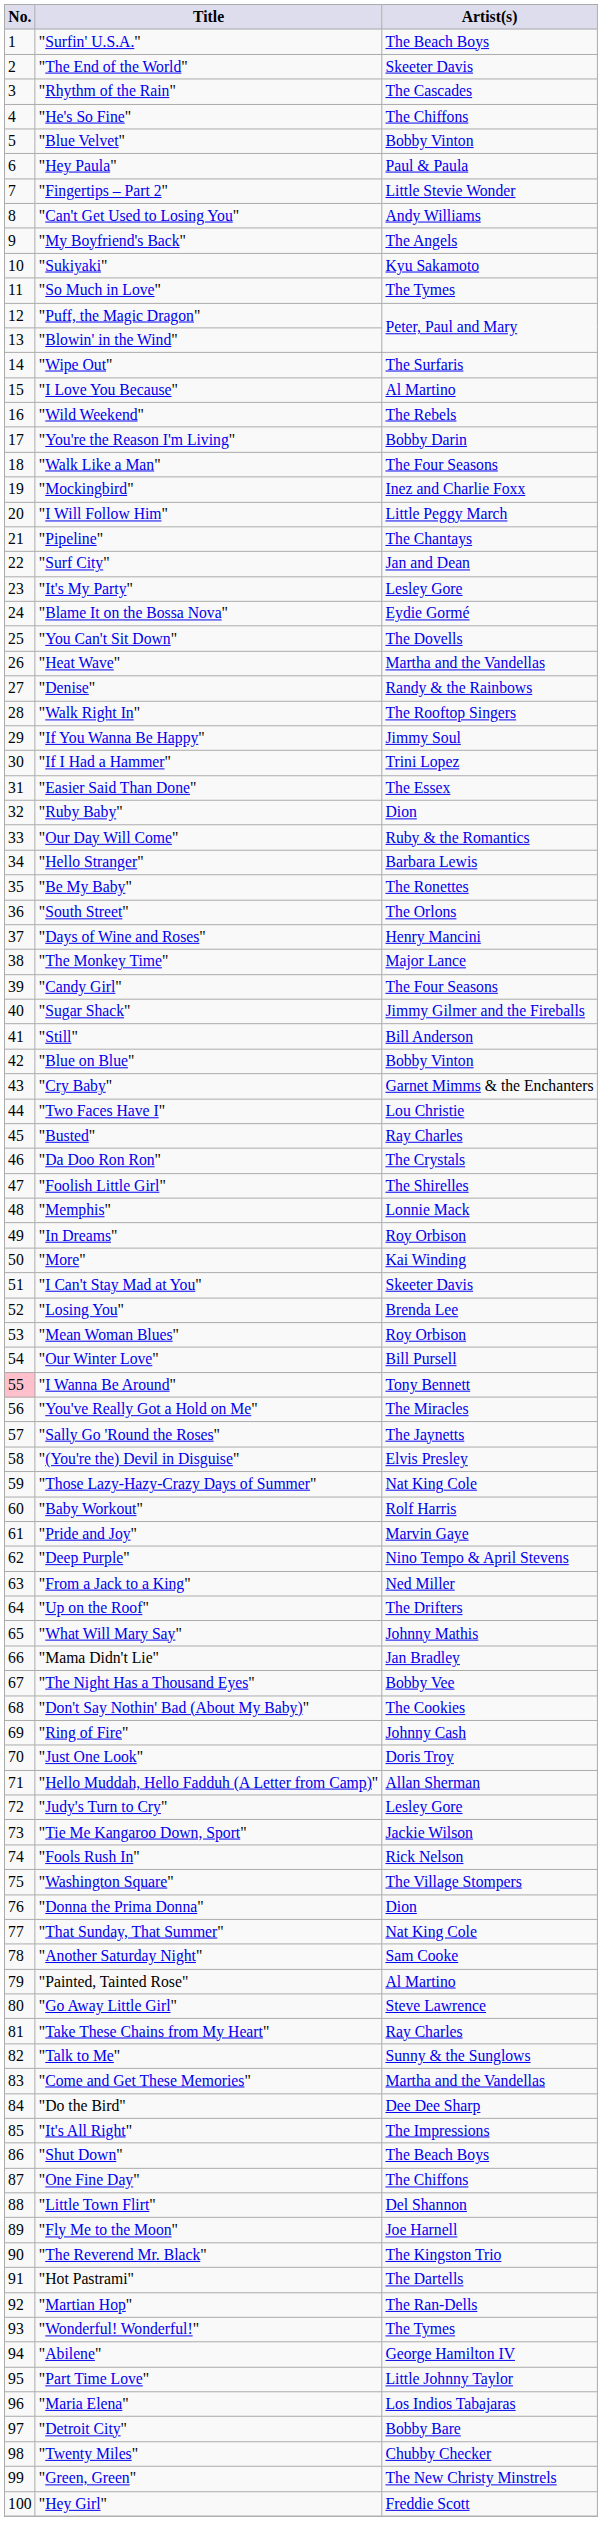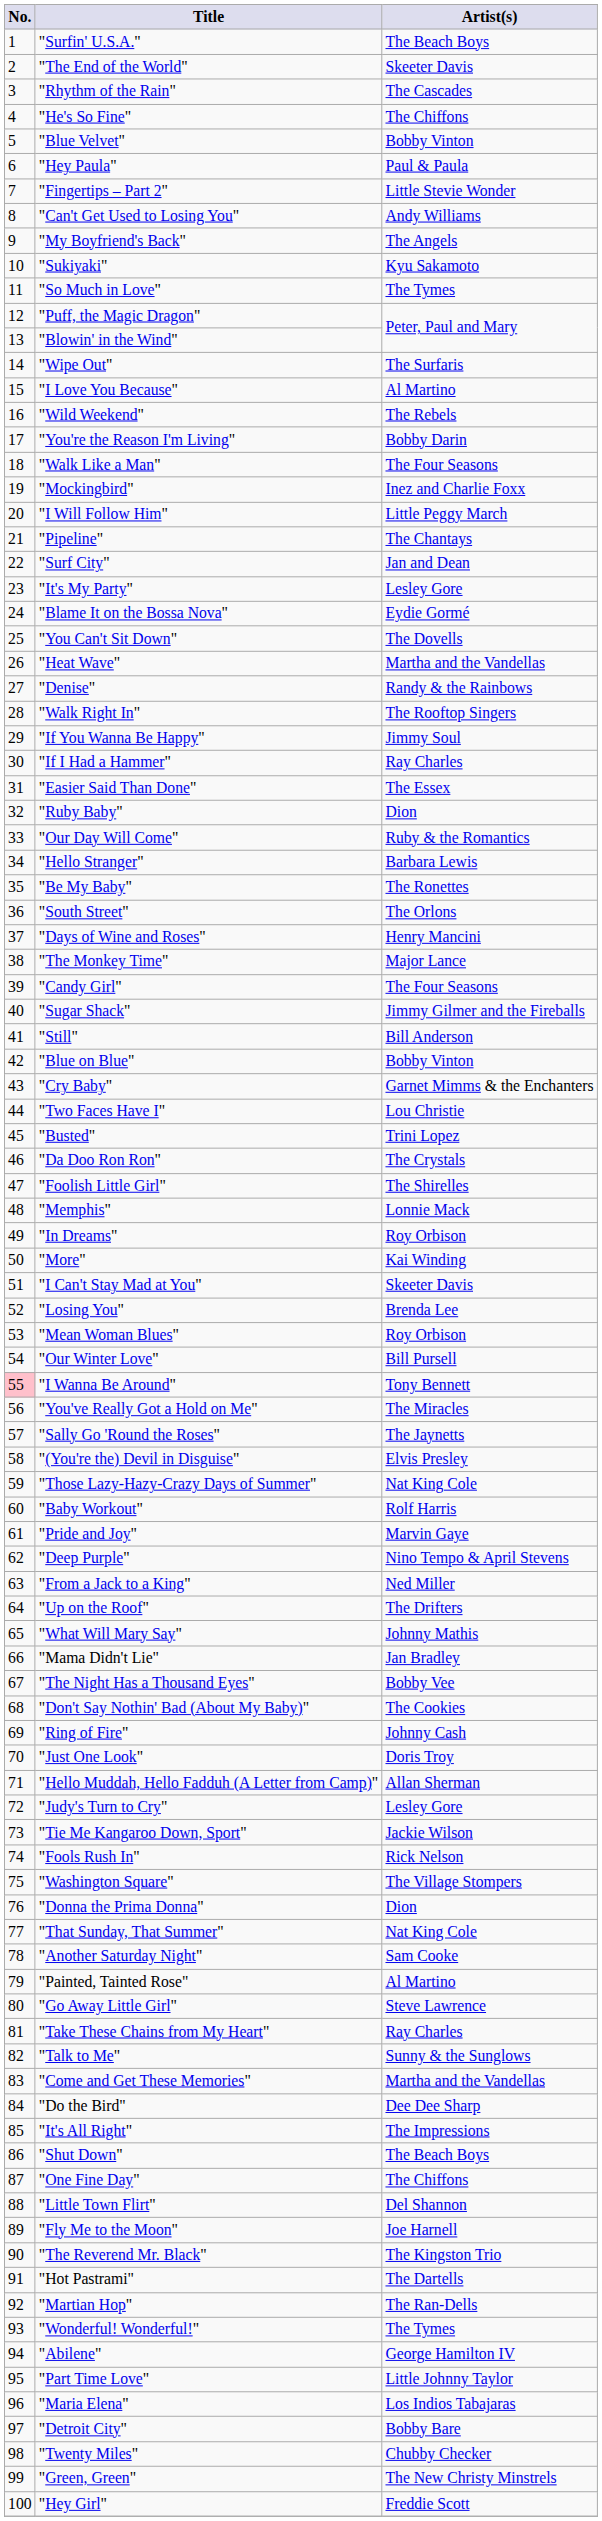 <table class="wikitable sortable" style="text-align: left">
 <tr>
 <th scope="col" style="background:#dde;">No.</th>
 <th scope="col" style="background:#dde;">Title</th>
 <th scope="col" style="background:#dde;">Artist(s)</th>
 </tr>
 <tr>
 <td>1</td>
 <td>"<a href='#'>Surfin' U.S.A.</a>"</td>
 <td><a href='#'>The Beach Boys</a></td>
 </tr>
 <tr>
 <td>2</td>
 <td>"<a href='#'>The End of the World</a>"</td>
 <td><a href='#'>Skeeter Davis</a></td>
 </tr>
 <tr>
 <td>3</td>
 <td>"<a href='#'>Rhythm of the Rain</a>"</td>
 <td><a href='#'>The Cascades</a></td>
 </tr>
 <tr>
 <td>4</td>
 <td>"<a href='#'>He's So Fine</a>"</td>
 <td><a href='#'>The Chiffons</a></td>
 </tr>
 <tr>
 <td>5</td>
 <td>"<a href='#'>Blue Velvet</a>"</td>
 <td><a href='#'>Bobby Vinton</a></td>
 </tr>
 <tr>
 <td>6</td>
 <td>"<a href='#'>Hey Paula</a>"</td>
 <td><a href='#'>Paul & Paula</a></td>
 </tr>
 <tr>
 <td>7</td>
 <td>"<a href='#'>Fingertips – Part 2</a>"</td>
 <td><a href='#'>Little Stevie Wonder</a></td>
 </tr>
 <tr>
 <td>8</td>
 <td>"<a href='#'>Can't Get Used to Losing You</a>"</td>
 <td><a href='#'>Andy Williams</a></td>
 </tr>
 <tr>
 <td>9</td>
 <td>"<a href='#'>My Boyfriend's Back</a>"</td>
 <td><a href='#'>The Angels</a></td>
 </tr>
 <tr>
 <td>10</td>
 <td>"<a href='#'>Sukiyaki</a>"</td>
 <td><a href='#'>Kyu Sakamoto</a></td>
 </tr>
 <tr>
 <td>11</td>
 <td>"<a href='#'>So Much in Love</a>"</td>
 <td><a href='#'>The Tymes</a></td>
 </tr>
 <tr>
 <td>12</td>
 <td>"<a href='#'>Puff, the Magic Dragon</a>"</td>
 <td rowspan="2"><a href='#'>Peter, Paul and Mary</a></td>
 </tr>
 <tr>
 <td>13</td>
 <td>"<a href='#'>Blowin' in the Wind</a>"</td>
 </tr>
 <tr>
 <td>14</td>
 <td>"<a href='#'>Wipe Out</a>"</td>
 <td><a href='#'>The Surfaris</a></td>
 </tr>
 <tr>
 <td>15</td>
 <td>"<a href='#'>I Love You Because</a>"</td>
 <td><a href='#'>Al Martino</a></td>
 </tr>
 <tr>
 <td>16</td>
 <td>"<a href='#'>Wild Weekend</a>"</td>
 <td><a href='#'>The Rebels</a></td>
 </tr>
 <tr>
 <td>17</td>
 <td>"<a href='#'>You're the Reason I'm Living</a>"</td>
 <td><a href='#'>Bobby Darin</a></td>
 </tr>
 <tr>
 <td>18</td>
 <td>"<a href='#'>Walk Like a Man</a>"</td>
 <td><a href='#'>The Four Seasons</a></td>
 </tr>
 <tr>
 <td>19</td>
 <td>"<a href='#'>Mockingbird</a>"</td>
 <td><a href='#'>Inez and Charlie Foxx</a></td>
 </tr>
 <tr>
 <td>20</td>
 <td>"<a href='#'>I Will Follow Him</a>"</td>
 <td><a href='#'>Little Peggy March</a></td>
 </tr>
 <tr>
 <td>21</td>
 <td>"<a href='#'>Pipeline</a>"</td>
 <td><a href='#'>The Chantays</a></td>
 </tr>
 <tr>
 <td>22</td>
 <td>"<a href='#'>Surf City</a>"</td>
 <td><a href='#'>Jan and Dean</a></td>
 </tr>
 <tr>
 <td>23</td>
 <td>"<a href='#'>It's My Party</a>"</td>
 <td><a href='#'>Lesley Gore</a></td>
 </tr>
 <tr>
 <td>24</td>
 <td>"<a href='#'>Blame It on the Bossa Nova</a>"</td>
 <td><a href='#'>Eydie Gormé</a></td>
 </tr>
 <tr>
 <td>25</td>
 <td>"<a href='#'>You Can't Sit Down</a>"</td>
 <td><a href='#'>The Dovells</a></td>
 </tr>
 <tr>
 <td>26</td>
 <td>"<a href='#'>Heat Wave</a>"</td>
 <td><a href='#'>Martha and the Vandellas</a></td>
 </tr>
 <tr>
 <td>27</td>
 <td>"<a href='#'>Denise</a>"</td>
 <td><a href='#'>Randy & the Rainbows</a></td>
 </tr>
 <tr>
 <td>28</td>
 <td>"<a href='#'>Walk Right In</a>"</td>
 <td><a href='#'>The Rooftop Singers</a></td>
 </tr>
 <tr>
 <td>29</td>
 <td>"<a href='#'>If You Wanna Be Happy</a>"</td>
 <td><a href='#'>Jimmy Soul</a></td>
 </tr>
 <tr>
 <td>30</td>
 <td>"<a href='#'>If I Had a Hammer</a>"</td>
-<td><a href='#'>Trini Lopez</a></td>
+<td><a href='#'>Ray Charles</a></td>
 </tr>
 <tr>
 <td>31</td>
 <td>"<a href='#'>Easier Said Than Done</a>"</td>
 <td><a href='#'>The Essex</a></td>
 </tr>
 <tr>
 <td>32</td>
 <td>"<a href='#'>Ruby Baby</a>"</td>
 <td><a href='#'>Dion</a></td>
 </tr>
 <tr>
 <td>33</td>
 <td>"<a href='#'>Our Day Will Come</a>"</td>
 <td><a href='#'>Ruby & the Romantics</a></td>
 </tr>
 <tr>
 <td>34</td>
 <td>"<a href='#'>Hello Stranger</a>"</td>
 <td><a href='#'>Barbara Lewis</a></td>
 </tr>
 <tr>
 <td>35</td>
 <td>"<a href='#'>Be My Baby</a>"</td>
 <td><a href='#'>The Ronettes</a></td>
 </tr>
 <tr>
 <td>36</td>
 <td>"<a href='#'>South Street</a>"</td>
 <td><a href='#'>The Orlons</a></td>
 </tr>
 <tr>
 <td>37</td>
 <td>"<a href='#'>Days of Wine and Roses</a>"</td>
 <td><a href='#'>Henry Mancini</a></td>
 </tr>
 <tr>
 <td>38</td>
 <td>"<a href='#'>The Monkey Time</a>"</td>
 <td><a href='#'>Major Lance</a></td>
 </tr>
 <tr>
 <td>39</td>
 <td>"<a href='#'>Candy Girl</a>"</td>
 <td><a href='#'>The Four Seasons</a></td>
 </tr>
 <tr>
 <td>40</td>
 <td>"<a href='#'>Sugar Shack</a>"</td>
 <td><a href='#'>Jimmy Gilmer and the Fireballs</a></td>
 </tr>
 <tr>
 <td>41</td>
 <td>"<a href='#'>Still</a>"</td>
 <td><a href='#'>Bill Anderson</a></td>
 </tr>
 <tr>
 <td>42</td>
 <td>"<a href='#'>Blue on Blue</a>"</td>
 <td><a href='#'>Bobby Vinton</a></td>
 </tr>
 <tr>
 <td>43</td>
 <td>"<a href='#'>Cry Baby</a>"</td>
 <td><a href='#'>Garnet Mimms</a> & the Enchanters</td>
 </tr>
 <tr>
 <td>44</td>
 <td>"<a href='#'>Two Faces Have I</a>"</td>
 <td><a href='#'>Lou Christie</a></td>
 </tr>
 <tr>
 <td>45</td>
 <td>"<a href='#'>Busted</a>"</td>
-<td><a href='#'>Ray Charles</a></td>
+<td><a href='#'>Trini Lopez</a></td>
 </tr>
 <tr>
 <td>46</td>
 <td>"<a href='#'>Da Doo Ron Ron</a>"</td>
 <td><a href='#'>The Crystals</a></td>
 </tr>
 <tr>
 <td>47</td>
 <td>"<a href='#'>Foolish Little Girl</a>"</td>
 <td><a href='#'>The Shirelles</a></td>
 </tr>
 <tr>
 <td>48</td>
 <td>"<a href='#'>Memphis</a>"</td>
 <td><a href='#'>Lonnie Mack</a></td>
 </tr>
 <tr>
 <td>49</td>
 <td>"<a href='#'>In Dreams</a>"</td>
 <td><a href='#'>Roy Orbison</a></td>
 </tr>
 <tr>
 <td>50</td>
 <td>"<a href='#'>More</a>"</td>
 <td><a href='#'>Kai Winding</a></td>
 </tr>
 <tr>
 <td>51</td>
 <td>"<a href='#'>I Can't Stay Mad at You</a>"</td>
 <td><a href='#'>Skeeter Davis</a></td>
 </tr>
 <tr>
 <td>52</td>
 <td>"<a href='#'>Losing You</a>"</td>
 <td><a href='#'>Brenda Lee</a></td>
 </tr>
 <tr>
 <td>53</td>
 <td>"<a href='#'>Mean Woman Blues</a>"</td>
 <td><a href='#'>Roy Orbison</a></td>
 </tr>
 <tr>
 <td>54</td>
 <td>"<a href='#'>Our Winter Love</a>"</td>
 <td><a href='#'>Bill Pursell</a></td>
 </tr>
 <tr>
 <td style="background: pink;">55</td>
 <td>"<a href='#'>I Wanna Be Around</a>"</td>
 <td><a href='#'>Tony Bennett</a></td>
 </tr>
 <tr>
 <td>56</td>
 <td>"<a href='#'>You've Really Got a Hold on Me</a>"</td>
 <td><a href='#'>The Miracles</a></td>
 </tr>
 <tr>
 <td>57</td>
 <td>"<a href='#'>Sally Go 'Round the Roses</a>"</td>
 <td><a href='#'>The Jaynetts</a></td>
 </tr>
 <tr>
 <td>58</td>
 <td>"<a href='#'>(You're the) Devil in Disguise</a>"</td>
 <td><a href='#'>Elvis Presley</a></td>
 </tr>
 <tr>
 <td>59</td>
 <td>"<a href='#'>Those Lazy-Hazy-Crazy Days of Summer</a>"</td>
 <td><a href='#'>Nat King Cole</a></td>
 </tr>
 <tr>
 <td>60</td>
 <td>"<a href='#'>Baby Workout</a>"</td>
 <td><a href='#'>Rolf Harris</a></td>
 </tr>
 <tr>
 <td>61</td>
 <td>"<a href='#'>Pride and Joy</a>"</td>
 <td><a href='#'>Marvin Gaye</a></td>
 </tr>
 <tr>
 <td>62</td>
 <td>"<a href='#'>Deep Purple</a>"</td>
 <td><a href='#'>Nino Tempo & April Stevens</a></td>
 </tr>
 <tr>
 <td>63</td>
 <td>"<a href='#'>From a Jack to a King</a>"</td>
 <td><a href='#'>Ned Miller</a></td>
 </tr>
 <tr>
 <td>64</td>
 <td>"<a href='#'>Up on the Roof</a>"</td>
 <td><a href='#'>The Drifters</a></td>
 </tr>
 <tr>
 <td>65</td>
 <td>"<a href='#'>What Will Mary Say</a>"</td>
 <td><a href='#'>Johnny Mathis</a></td>
 </tr>
 <tr>
 <td>66</td>
 <td>"Mama Didn't Lie"</td>
 <td><a href='#'>Jan Bradley</a></td>
 </tr>
 <tr>
 <td>67</td>
 <td>"<a href='#'>The Night Has a Thousand Eyes</a>"</td>
 <td><a href='#'>Bobby Vee</a></td>
 </tr>
 <tr>
 <td>68</td>
 <td>"<a href='#'>Don't Say Nothin' Bad (About My Baby)</a>"</td>
 <td><a href='#'>The Cookies</a></td>
 </tr>
 <tr>
 <td>69</td>
 <td>"<a href='#'>Ring of Fire</a>"</td>
 <td><a href='#'>Johnny Cash</a></td>
 </tr>
 <tr>
 <td>70</td>
 <td>"<a href='#'>Just One Look</a>"</td>
 <td><a href='#'>Doris Troy</a></td>
 </tr>
 <tr>
 <td>71</td>
 <td>"<a href='#'>Hello Muddah, Hello Fadduh (A Letter from Camp)</a>"</td>
 <td><a href='#'>Allan Sherman</a></td>
 </tr>
 <tr>
 <td>72</td>
 <td>"<a href='#'>Judy's Turn to Cry</a>"</td>
 <td><a href='#'>Lesley Gore</a></td>
 </tr>
 <tr>
 <td>73</td>
 <td>"<a href='#'>Tie Me Kangaroo Down, Sport</a>"</td>
 <td><a href='#'>Jackie Wilson</a></td>
 </tr>
 <tr>
 <td>74</td>
 <td>"<a href='#'>Fools Rush In</a>"</td>
 <td><a href='#'>Rick Nelson</a></td>
 </tr>
 <tr>
 <td>75</td>
 <td>"<a href='#'>Washington Square</a>"</td>
 <td><a href='#'>The Village Stompers</a></td>
 </tr>
 <tr>
 <td>76</td>
 <td>"<a href='#'>Donna the Prima Donna</a>"</td>
 <td><a href='#'>Dion</a></td>
 </tr>
 <tr>
 <td>77</td>
 <td>"<a href='#'>That Sunday, That Summer</a>"</td>
 <td><a href='#'>Nat King Cole</a></td>
 </tr>
 <tr>
 <td>78</td>
 <td>"<a href='#'>Another Saturday Night</a>"</td>
 <td><a href='#'>Sam Cooke</a></td>
 </tr>
 <tr>
 <td>79</td>
 <td>"Painted, Tainted Rose"</td>
 <td><a href='#'>Al Martino</a></td>
 </tr>
 <tr>
 <td>80</td>
 <td>"<a href='#'>Go Away Little Girl</a>"</td>
 <td><a href='#'>Steve Lawrence</a></td>
 </tr>
 <tr>
 <td>81</td>
 <td>"<a href='#'>Take These Chains from My Heart</a>"</td>
 <td><a href='#'>Ray Charles</a></td>
 </tr>
 <tr>
 <td>82</td>
 <td>"<a href='#'>Talk to Me</a>"</td>
 <td><a href='#'>Sunny & the Sunglows</a></td>
 </tr>
 <tr>
 <td>83</td>
 <td>"<a href='#'>Come and Get These Memories</a>"</td>
 <td><a href='#'>Martha and the Vandellas</a></td>
 </tr>
 <tr>
 <td>84</td>
 <td>"Do the Bird"</td>
 <td><a href='#'>Dee Dee Sharp</a></td>
 </tr>
 <tr>
 <td>85</td>
 <td>"<a href='#'>It's All Right</a>"</td>
 <td><a href='#'>The Impressions</a></td>
 </tr>
 <tr>
 <td>86</td>
 <td>"<a href='#'>Shut Down</a>"</td>
 <td><a href='#'>The Beach Boys</a></td>
 </tr>
 <tr>
 <td>87</td>
 <td>"<a href='#'>One Fine Day</a>"</td>
 <td><a href='#'>The Chiffons</a></td>
 </tr>
 <tr>
 <td>88</td>
 <td>"<a href='#'>Little Town Flirt</a>"</td>
 <td><a href='#'>Del Shannon</a></td>
 </tr>
 <tr>
 <td>89</td>
 <td>"<a href='#'>Fly Me to the Moon</a>"</td>
 <td><a href='#'>Joe Harnell</a></td>
 </tr>
 <tr>
 <td>90</td>
 <td>"<a href='#'>The Reverend Mr. Black</a>"</td>
 <td><a href='#'>The Kingston Trio</a></td>
 </tr>
 <tr>
 <td>91</td>
 <td>"Hot Pastrami"</td>
 <td><a href='#'>The Dartells</a></td>
 </tr>
 <tr>
 <td>92</td>
 <td>"<a href='#'>Martian Hop</a>"</td>
 <td><a href='#'>The Ran-Dells</a></td>
 </tr>
 <tr>
 <td>93</td>
 <td>"<a href='#'>Wonderful! Wonderful!</a>"</td>
 <td><a href='#'>The Tymes</a></td>
 </tr>
 <tr>
 <td>94</td>
 <td>"<a href='#'>Abilene</a>"</td>
 <td><a href='#'>George Hamilton IV</a></td>
 </tr>
 <tr>
 <td>95</td>
 <td>"<a href='#'>Part Time Love</a>"</td>
 <td><a href='#'>Little Johnny Taylor</a></td>
 </tr>
 <tr>
 <td>96</td>
 <td>"<a href='#'>Maria Elena</a>"</td>
 <td><a href='#'>Los Indios Tabajaras</a></td>
 </tr>
 <tr>
 <td>97</td>
 <td>"<a href='#'>Detroit City</a>"</td>
 <td><a href='#'>Bobby Bare</a></td>
 </tr>
 <tr>
 <td>98</td>
 <td>"<a href='#'>Twenty Miles</a>"</td>
 <td><a href='#'>Chubby Checker</a></td>
 </tr>
 <tr>
 <td>99</td>
 <td>"<a href='#'>Green, Green</a>"</td>
 <td><a href='#'>The New Christy Minstrels</a></td>
 </tr>
 <tr>
 <td>100</td>
 <td>"<a href='#'>Hey Girl</a>"</td>
 <td><a href='#'>Freddie Scott</a></td>
 </tr>
 <tr>
 </tr>
 </table>
